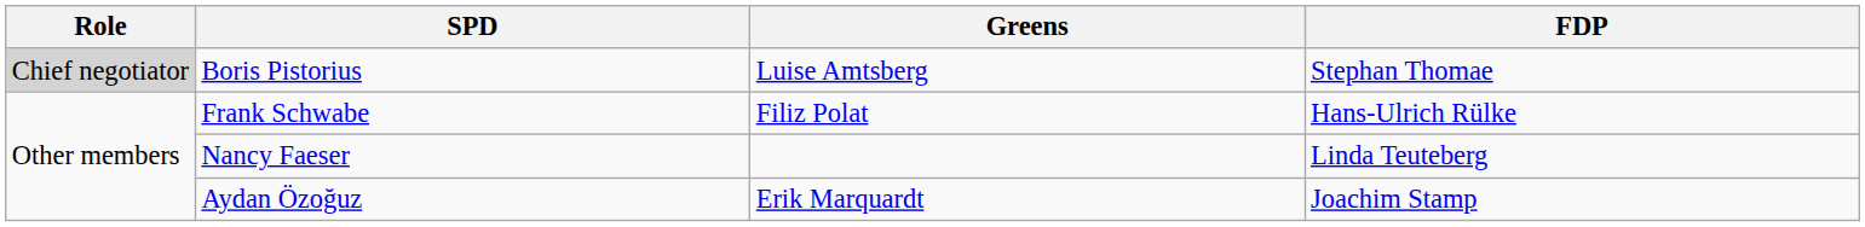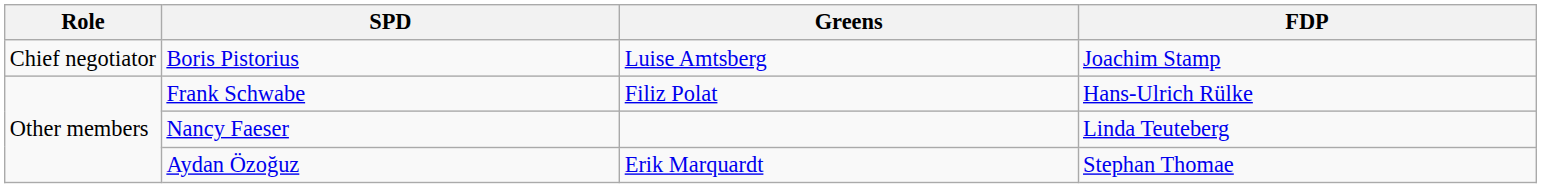 <table class="wikitable">
 <tr>
 <th>Role</th>
 <th style="width:20em">SPD</th>
 <th style="width:20em">Greens</th>
 <th style="width:20em">FDP</th>
 </tr>
 <tr>
-<td style="background: lightgrey;">Chief negotiator</td>
+<td>Chief negotiator</td>
 <td><a href='#'>Boris Pistorius</a></td>
 <td><a href='#'>Luise Amtsberg</a></td>
-<td><a href='#'>Stephan Thomae</a></td>
+<td><a href='#'>Joachim Stamp</a></td>
 </tr>
 <tr>
 <td rowspan="3">Other members</td>
 <td><a href='#'>Frank Schwabe</a></td>
 <td><a href='#'>Filiz Polat</a></td>
 <td><a href='#'>Hans-Ulrich Rülke</a></td>
 </tr>
 <tr>
 <td><a href='#'>Nancy Faeser</a></td>
 <td></td>
 <td><a href='#'>Linda Teuteberg</a></td>
 </tr>
 <tr>
 <td><a href='#'>Aydan Özoğuz</a></td>
 <td><a href='#'>Erik Marquardt</a></td>
-<td><a href='#'>Joachim Stamp</a></td>
+<td><a href='#'>Stephan Thomae</a></td>
 </tr>
 </table>
